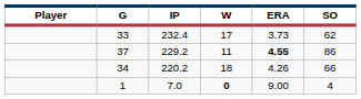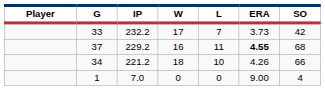 <table class="wikitable sortable">
 <tr>
 <th style="background:#FFFFFF; border-top:#023465 5px solid; border-bottom:#ba313c 5px solid;" width="16%">Player</th>
 <th style="background:#FFFFFF; border-top:#023465 5px solid; border-bottom:#ba313c 5px solid;" width="9%">G</th>
 <th style="background:#FFFFFF; border-top:#023465 5px solid; border-bottom:#ba313c 5px solid;" width="9%">IP</th>
 <th style="background:#FFFFFF; border-top:#023465 5px solid; border-bottom:#ba313c 5px solid;" width="9%">W</th>
+<th style="background:#FFFFFF; border-top:#023465 5px solid; border-bottom:#ba313c 5px solid;" width="9%">L</th>
 <th style="background:#FFFFFF; border-top:#023465 5px solid; border-bottom:#ba313c 5px solid;" width="9%">ERA</th>
 <th style="background:#FFFFFF; border-top:#023465 5px solid; border-bottom:#ba313c 5px solid;" width="9%">SO</th>
 </tr>
 <tr align="center">
 <td></td>
 <td>33</td>
-<td>232.4</td>
+<td>232.2</td>
 <td>17</td>
+<td>7</td>
 <td>3.73</td>
-<td>62</td>
+<td>42</td>
 </tr>
 <tr align="center">
 <td></td>
 <td>37</td>
 <td>229.2</td>
+<td>16</td>
 <td>11</td>
 <td><strong>4.55</strong></td>
-<td>86</td>
+<td>68</td>
 </tr>
 <tr align="center">
 <td></td>
 <td>34</td>
-<td>220.2</td>
+<td>221.2</td>
 <td>18</td>
+<td>10</td>
 <td>4.26</td>
 <td>66</td>
 </tr>
 <tr align="center">
 <td></td>
 <td>1</td>
 <td>7.0</td>
-<td><strong>0</strong></td>
+<td>0</td>
+<td>0</td>
 <td>9.00</td>
 <td>4</td>
 </tr>
 </table>
